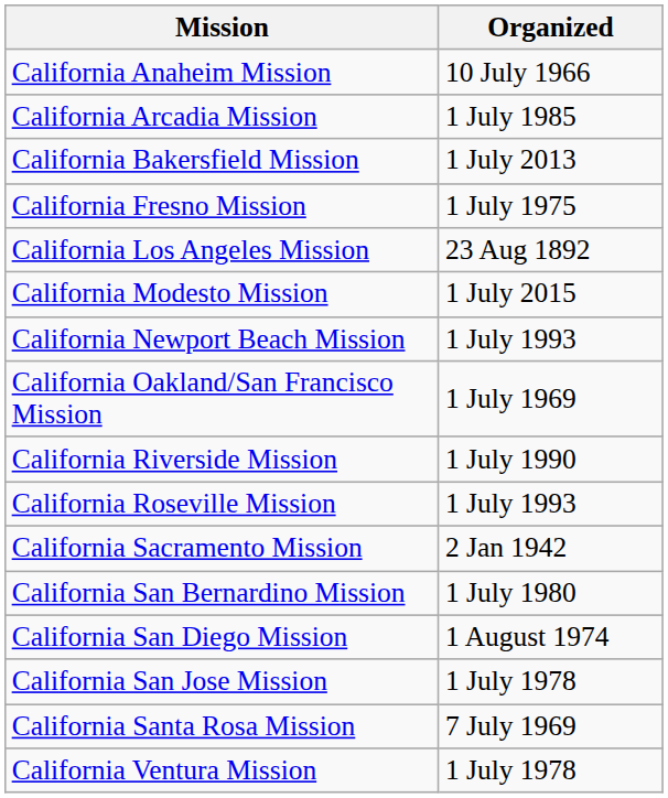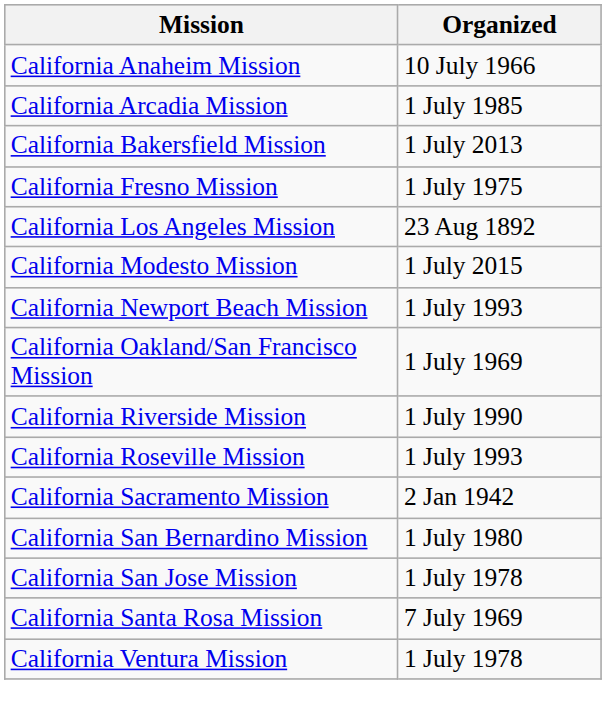 <table class="wikitable sortable">
 <tr>
 <th style="width:240px;">Mission</th>
 <th style="width:120px;" data-sort-type=date>Organized</th>
 </tr>
 <tr>
 <td><a href='#'>California Anaheim Mission</a></td>
 <td>10 July 1966</td>
 </tr>
 <tr>
 <td><a href='#'>California Arcadia Mission</a></td>
 <td>1 July 1985</td>
 </tr>
 <tr>
 <td><a href='#'>California Bakersfield Mission</a></td>
 <td>1 July 2013</td>
 </tr>
 <tr>
 <td><a href='#'>California Fresno Mission</a></td>
 <td>1 July 1975</td>
 </tr>
 <tr>
 <td><a href='#'>California Los Angeles Mission</a></td>
 <td>23 Aug 1892</td>
 </tr>
 <tr>
 <td><a href='#'>California Modesto Mission</a></td>
 <td>1 July 2015</td>
 </tr>
 <tr>
 <td><a href='#'>California Newport Beach Mission</a></td>
 <td>1 July 1993</td>
 </tr>
 <tr>
 <td><a href='#'>California Oakland/San Francisco Mission</a></td>
 <td>1 July 1969</td>
 </tr>
 <tr>
 <td><a href='#'>California Riverside Mission</a></td>
 <td>1 July 1990</td>
 </tr>
 <tr>
 <td><a href='#'>California Roseville Mission</a></td>
 <td>1 July 1993</td>
 </tr>
 <tr>
 <td><a href='#'>California Sacramento Mission</a></td>
 <td>2 Jan 1942</td>
 </tr>
 <tr>
 <td><a href='#'>California San Bernardino Mission</a></td>
 <td>1 July 1980</td>
 </tr>
 <tr>
-<td><a href='#'>California San Diego Mission</a></td>
-<td>1 August 1974</td>
-</tr>
-<tr>
 <td><a href='#'>California San Jose Mission</a></td>
 <td>1 July 1978</td>
 </tr>
 <tr>
 <td><a href='#'>California Santa Rosa Mission</a></td>
 <td>7 July 1969</td>
 </tr>
 <tr>
 <td><a href='#'>California Ventura Mission</a></td>
 <td>1 July 1978</td>
 </tr>
 </table>
